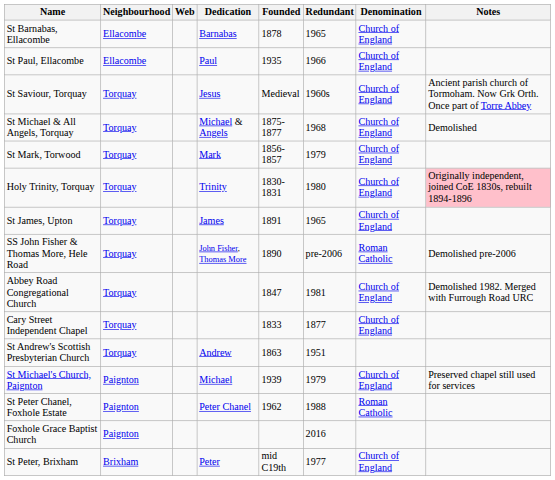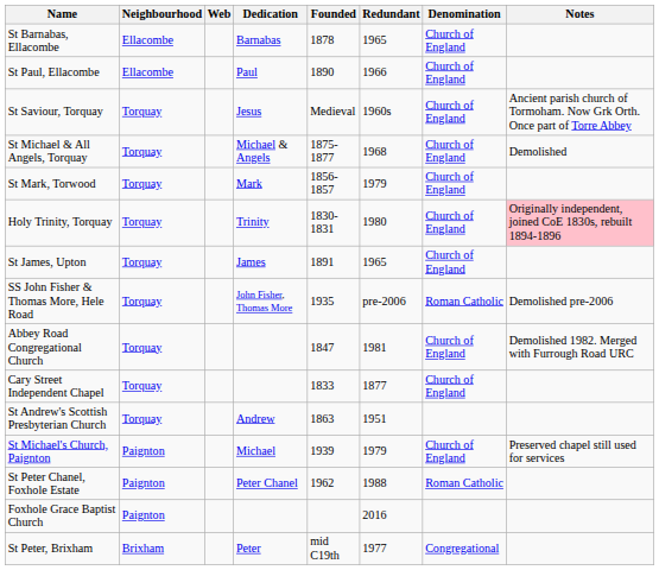 <table class="wikitable sortable">
 <tr>
 <th>Name</th>
 <th>Neighbourhood</th>
 <th>Web</th>
 <th>Dedication</th>
 <th>Founded</th>
 <th>Redundant</th>
 <th>Denomination</th>
 <th>Notes</th>
 </tr>
 <tr>
 <td>St Barnabas, Ellacombe</td>
 <td><a href='#'>Ellacombe</a></td>
 <td></td>
 <td><a href='#'>Barnabas</a></td>
 <td>1878</td>
 <td>1965</td>
 <td><a href='#'>Church of England</a></td>
 <td></td>
 </tr>
 <tr>
 <td>St Paul, Ellacombe</td>
 <td><a href='#'>Ellacombe</a></td>
 <td></td>
 <td><a href='#'>Paul</a></td>
-<td>1935</td>
+<td>1890</td>
 <td>1966</td>
 <td><a href='#'>Church of England</a></td>
 <td></td>
 </tr>
 <tr>
 <td>St Saviour, Torquay</td>
 <td><a href='#'>Torquay</a></td>
 <td></td>
 <td><a href='#'>Jesus</a></td>
 <td>Medieval</td>
 <td>1960s</td>
 <td><a href='#'>Church of England</a></td>
 <td>Ancient parish church of Tormoham. Now Grk Orth. Once part of <a href='#'>Torre Abbey</a></td>
 </tr>
 <tr>
 <td>St Michael & All Angels, Torquay</td>
 <td><a href='#'>Torquay</a></td>
 <td></td>
 <td><a href='#'>Michael</a> & <a href='#'>Angels</a></td>
 <td>1875-1877</td>
 <td>1968</td>
 <td><a href='#'>Church of England</a></td>
 <td>Demolished</td>
 </tr>
 <tr>
 <td>St Mark, Torwood</td>
 <td><a href='#'>Torquay</a></td>
 <td></td>
 <td><a href='#'>Mark</a></td>
 <td>1856-1857</td>
 <td>1979</td>
 <td><a href='#'>Church of England</a></td>
 <td></td>
 </tr>
 <tr>
 <td>Holy Trinity, Torquay</td>
 <td><a href='#'>Torquay</a></td>
 <td></td>
 <td><a href='#'>Trinity</a></td>
 <td>1830-1831</td>
 <td>1980</td>
 <td><a href='#'>Church of England</a></td>
 <td style="background: pink;">Originally independent, joined CoE 1830s, rebuilt 1894-1896</td>
 </tr>
 <tr>
 <td>St James, Upton</td>
 <td><a href='#'>Torquay</a></td>
 <td></td>
 <td><a href='#'>James</a></td>
 <td>1891</td>
 <td>1965</td>
 <td><a href='#'>Church of England</a></td>
 <td></td>
 </tr>
 <tr>
 <td>SS John Fisher & Thomas More, Hele Road</td>
 <td><a href='#'>Torquay</a></td>
 <td></td>
 <td><small><a href='#'>John Fisher</a>, <a href='#'>Thomas More</a></small></td>
-<td>1890</td>
+<td>1935</td>
 <td>pre-2006</td>
 <td><a href='#'>Roman Catholic</a></td>
 <td>Demolished pre-2006</td>
 </tr>
 <tr>
 <td>Abbey Road Congregational Church</td>
 <td><a href='#'>Torquay</a></td>
 <td></td>
 <td></td>
 <td>1847</td>
 <td>1981</td>
 <td><a href='#'>Church of England</a></td>
 <td>Demolished 1982. Merged with Furrough Road URC</td>
 </tr>
 <tr>
 <td>Cary Street Independent Chapel</td>
 <td><a href='#'>Torquay</a></td>
 <td></td>
 <td></td>
 <td>1833</td>
 <td>1877</td>
 <td><a href='#'>Church of England</a></td>
 <td></td>
 </tr>
 <tr>
 <td>St Andrew's Scottish Presbyterian Church</td>
 <td><a href='#'>Torquay</a></td>
 <td></td>
 <td><a href='#'>Andrew</a></td>
 <td>1863</td>
 <td>1951</td>
 <td></td>
 </tr>
 <tr>
 <td><a href='#'>St Michael's Church, Paignton</a></td>
 <td><a href='#'>Paignton</a></td>
 <td></td>
 <td><a href='#'>Michael</a></td>
 <td>1939</td>
 <td>1979</td>
 <td><a href='#'>Church of England</a></td>
 <td>Preserved chapel still used for services</td>
 </tr>
 <tr>
 <td>St Peter Chanel, Foxhole Estate</td>
 <td><a href='#'>Paignton</a></td>
 <td></td>
 <td><a href='#'>Peter Chanel</a></td>
 <td>1962</td>
 <td>1988</td>
 <td><a href='#'>Roman Catholic</a></td>
 <td></td>
 </tr>
 <tr>
 <td>Foxhole Grace Baptist Church</td>
 <td><a href='#'>Paignton</a></td>
 <td></td>
 <td></td>
 <td></td>
 <td>2016</td>
 <td></td>
 <td></td>
 </tr>
 <tr>
 <td>St Peter, Brixham</td>
 <td><a href='#'>Brixham</a></td>
 <td></td>
 <td><a href='#'>Peter</a></td>
 <td>mid C19th</td>
 <td>1977</td>
-<td><a href='#'>Church of England</a></td>
+<td><a href='#'>Congregational</a></td>
 <td></td>
 </tr>
 </table>
